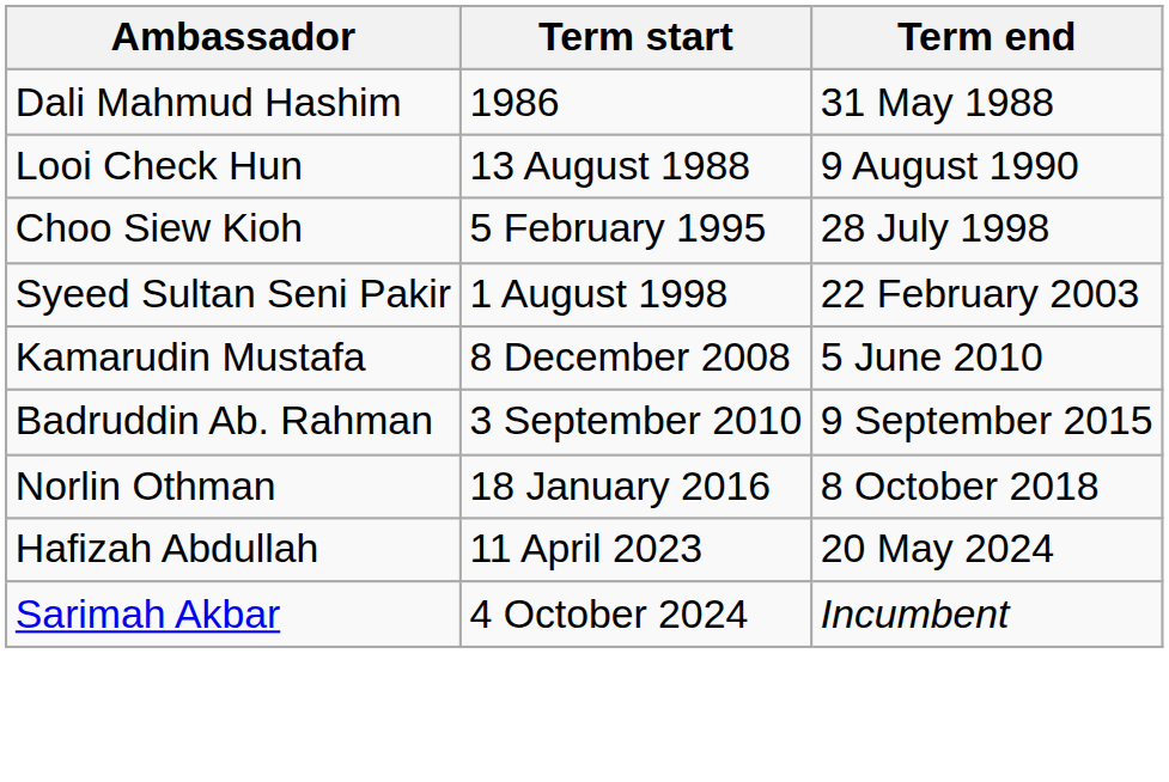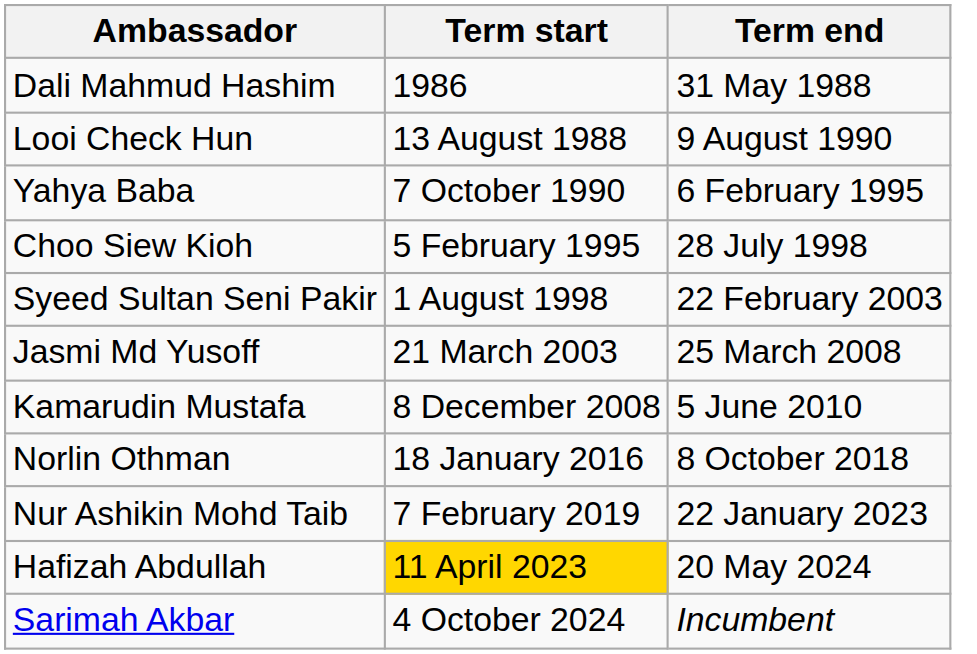 <table class=wikitable>
 <tr>
 <th>Ambassador</th>
 <th>Term start</th>
 <th>Term end</th>
 </tr>
 <tr>
 <td>Dali Mahmud Hashim</td>
 <td>1986</td>
 <td>31 May 1988</td>
 </tr>
 <tr>
 <td>Looi Check Hun</td>
 <td>13 August 1988</td>
 <td>9 August 1990</td>
 </tr>
 <tr>
+<td>Yahya Baba</td>
+<td>7 October 1990</td>
+<td>6 February 1995</td>
+</tr>
+<tr>
 <td>Choo Siew Kioh</td>
 <td>5 February 1995</td>
 <td>28 July 1998</td>
 </tr>
 <tr>
 <td>Syeed Sultan Seni Pakir</td>
 <td>1 August 1998</td>
 <td>22 February 2003</td>
 </tr>
 <tr>
+<td>Jasmi Md Yusoff</td>
+<td>21 March 2003</td>
+<td>25 March 2008</td>
+</tr>
+<tr>
 <td>Kamarudin Mustafa</td>
 <td>8 December 2008</td>
 <td>5 June 2010</td>
-</tr>
-<tr>
-<td>Badruddin Ab. Rahman</td>
-<td>3 September 2010</td>
-<td>9 September 2015</td>
 </tr>
 <tr>
 <td>Norlin Othman</td>
 <td>18 January 2016</td>
 <td>8 October 2018</td>
 </tr>
 <tr>
+<td>Nur Ashikin Mohd Taib</td>
+<td>7 February 2019</td>
+<td>22 January 2023</td>
+</tr>
+<tr>
 <td>Hafizah Abdullah</td>
-<td>11 April 2023</td>
+<td style="background: gold;">11 April 2023</td>
 <td>20 May 2024</td>
 </tr>
 <tr>
 <td><a href='#'>Sarimah Akbar</a></td>
 <td>4 October 2024</td>
 <td><em>Incumbent</em></td>
 </tr>
 </table>
